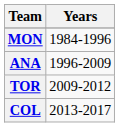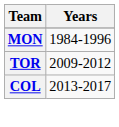 <table class="wikitable" style="font-size: 95%; text-align:center;">
 <tr>
 <th>Team</th>
 <th>Years</th>
 </tr>
 <tr>
 </tr>
 <tr>
 <th><a href='#'>MON</a></th>
 <td>1984-1996</td>
 </tr>
 <tr>
-<th><a href='#'>ANA</a></th>
-<td>1996-2009</td>
-</tr>
-<tr>
 <th><a href='#'>TOR</a></th>
 <td>2009-2012</td>
 </tr>
 <tr>
 <th><a href='#'>COL</a></th>
 <td>2013-2017</td>
 </tr>
 </table>
